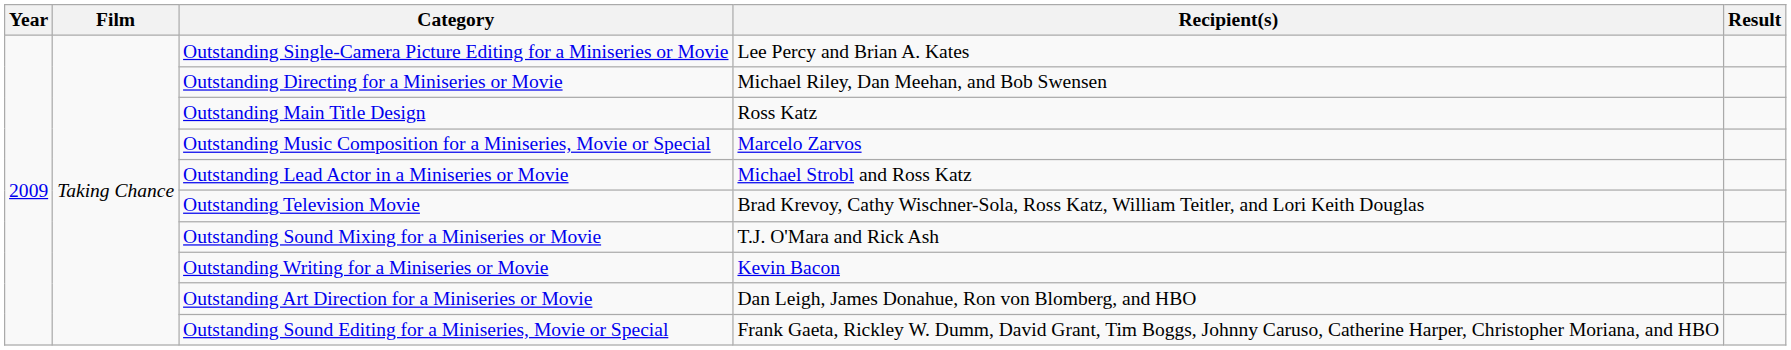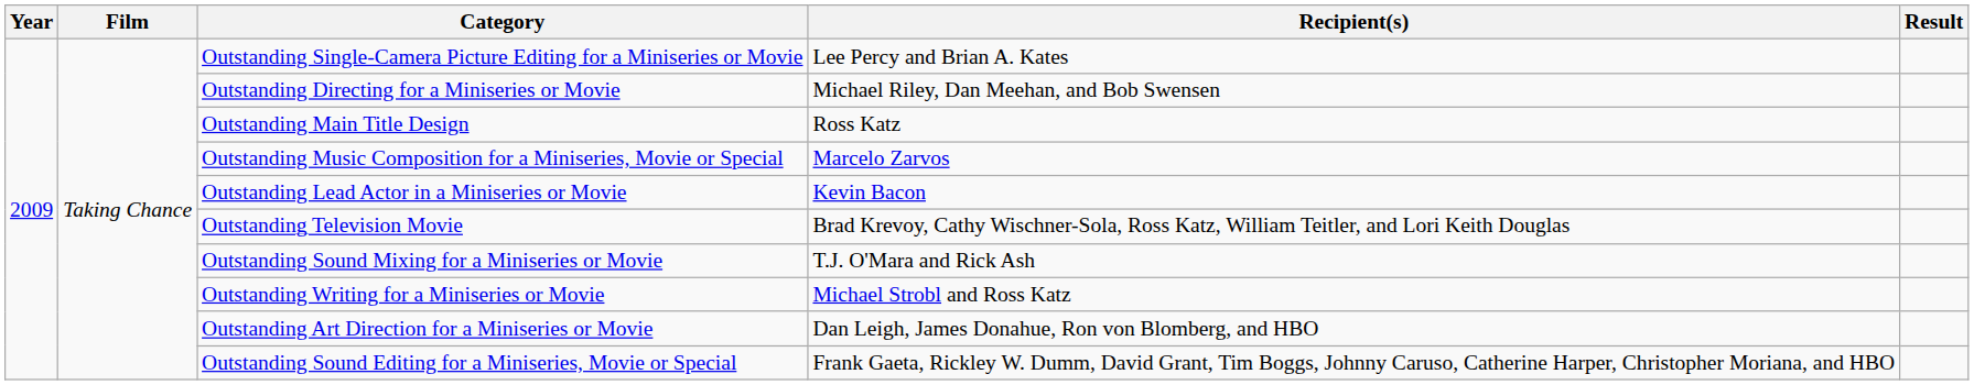 <table class="wikitable sortable">
 <tr>
 <th>Year</th>
 <th>Film</th>
 <th>Category</th>
 <th>Recipient(s)</th>
 <th>Result</th>
 </tr>
 <tr>
 <td rowspan=12><a href='#'>2009</a></td>
 <td rowspan=12><em>Taking Chance</em></td>
 <td><a href='#'>Outstanding Single-Camera Picture Editing for a Miniseries or Movie</a></td>
 <td>Lee Percy and Brian A. Kates</td>
 <td></td>
 </tr>
 <tr>
 <td><a href='#'>Outstanding Directing for a Miniseries or Movie</a></td>
 <td>Michael Riley, Dan Meehan, and Bob Swensen</td>
 <td></td>
 </tr>
 <tr>
 <td><a href='#'>Outstanding Main Title Design</a></td>
 <td>Ross Katz</td>
 <td></td>
 </tr>
 <tr>
 <td><a href='#'>Outstanding Music Composition for a Miniseries, Movie or Special</a></td>
 <td><a href='#'>Marcelo Zarvos</a></td>
 <td></td>
 </tr>
 <tr>
 <td><a href='#'>Outstanding Lead Actor in a Miniseries or Movie</a></td>
-<td><a href='#'>Michael Strobl</a> and Ross Katz</td>
+<td><a href='#'>Kevin Bacon</a></td>
 <td></td>
 </tr>
 <tr>
 <td><a href='#'>Outstanding Television Movie</a></td>
 <td>Brad Krevoy, Cathy Wischner-Sola, Ross Katz, William Teitler, and Lori Keith Douglas</td>
 <td></td>
 </tr>
 <tr>
 <td><a href='#'>Outstanding Sound Mixing for a Miniseries or Movie</a></td>
 <td>T.J. O'Mara and Rick Ash</td>
 <td></td>
 </tr>
 <tr>
 <td><a href='#'>Outstanding Writing for a Miniseries or Movie</a></td>
-<td><a href='#'>Kevin Bacon</a></td>
+<td><a href='#'>Michael Strobl</a> and Ross Katz</td>
 <td></td>
 </tr>
 <tr>
 <td><a href='#'>Outstanding Art Direction for a Miniseries or Movie</a></td>
 <td>Dan Leigh, James Donahue, Ron von Blomberg, and HBO</td>
 <td></td>
 </tr>
 <tr>
 <td><a href='#'>Outstanding Sound Editing for a Miniseries, Movie or Special</a></td>
 <td>Frank Gaeta, Rickley W. Dumm, David Grant, Tim Boggs, Johnny Caruso, Catherine Harper, Christopher Moriana, and HBO</td>
 <td></td>
 </tr>
 </table>
